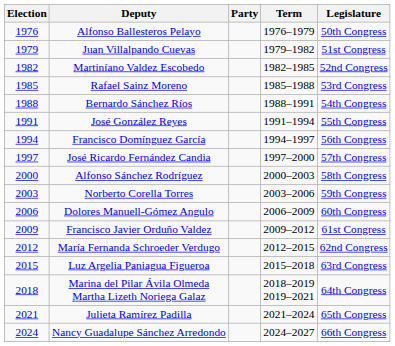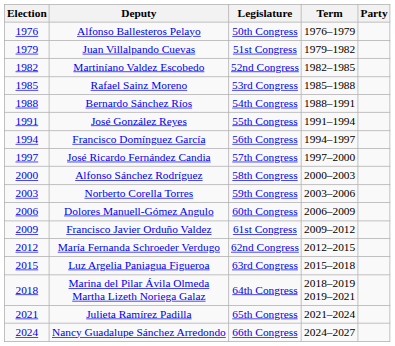 <table class="wikitable sortable" style="text-align: center">
 <tr>
 <th>Election</th>
 <th class="unsortable">Deputy</th>
+<th class="unsortable">Legislature</th>
+<th class="unsortable">Term</th>
 <th class="unsortable">Party</th>
-<th class="unsortable">Term</th>
-<th class="unsortable">Legislature</th>
 </tr>
 <tr>
 <td><a href='#'>1976</a></td>
 <td><a href='#'>Alfonso Ballesteros Pelayo</a></td>
+<td><a href='#'>50th Congress</a></td>
+<td>1976–1979</td>
 <td></td>
-<td>1976–1979</td>
-<td><a href='#'>50th Congress</a></td>
 </tr>
 <tr>
 <td><a href='#'>1979</a></td>
 <td><a href='#'>Juan Villalpando Cuevas</a></td>
+<td><a href='#'>51st Congress</a></td>
+<td>1979–1982</td>
 <td></td>
-<td>1979–1982</td>
-<td><a href='#'>51st Congress</a></td>
 </tr>
 <tr>
 <td><a href='#'>1982</a></td>
 <td><a href='#'>Martiníano Valdez Escobedo</a></td>
+<td><a href='#'>52nd Congress</a></td>
+<td>1982–1985</td>
 <td></td>
-<td>1982–1985</td>
-<td><a href='#'>52nd Congress</a></td>
 </tr>
 <tr>
 <td><a href='#'>1985</a></td>
 <td><a href='#'>Rafael Sainz Moreno</a></td>
+<td><a href='#'>53rd Congress</a></td>
+<td>1985–1988</td>
 <td></td>
-<td>1985–1988</td>
-<td><a href='#'>53rd Congress</a></td>
 </tr>
 <tr>
 <td><a href='#'>1988</a></td>
 <td><a href='#'>Bernardo Sánchez Ríos</a></td>
+<td><a href='#'>54th Congress</a></td>
+<td>1988–1991</td>
 <td></td>
-<td>1988–1991</td>
-<td><a href='#'>54th Congress</a></td>
 </tr>
 <tr>
 <td><a href='#'>1991</a></td>
 <td><a href='#'>José González Reyes</a></td>
+<td><a href='#'>55th Congress</a></td>
+<td>1991–1994</td>
 <td></td>
-<td>1991–1994</td>
-<td><a href='#'>55th Congress</a></td>
 </tr>
 <tr>
 <td><a href='#'>1994</a></td>
 <td><a href='#'>Francisco Domínguez García</a></td>
+<td><a href='#'>56th Congress</a></td>
+<td>1994–1997</td>
 <td></td>
-<td>1994–1997</td>
-<td><a href='#'>56th Congress</a></td>
 </tr>
 <tr>
 <td><a href='#'>1997</a></td>
 <td><a href='#'>José Ricardo Fernández Candia</a></td>
+<td><a href='#'>57th Congress</a></td>
+<td>1997–2000</td>
 <td></td>
-<td>1997–2000</td>
-<td><a href='#'>57th Congress</a></td>
 </tr>
 <tr>
 <td><a href='#'>2000</a></td>
 <td><a href='#'>Alfonso Sánchez Rodríguez</a></td>
+<td><a href='#'>58th Congress</a></td>
+<td>2000–2003</td>
 <td></td>
-<td>2000–2003</td>
-<td><a href='#'>58th Congress</a></td>
 </tr>
 <tr>
 <td><a href='#'>2003</a></td>
 <td><a href='#'>Norberto Corella Torres</a></td>
+<td><a href='#'>59th Congress</a></td>
+<td>2003–2006</td>
 <td></td>
-<td>2003–2006</td>
-<td><a href='#'>59th Congress</a></td>
 </tr>
 <tr>
 <td><a href='#'>2006</a></td>
 <td><a href='#'>Dolores Manuell-Gómez Angulo</a></td>
+<td><a href='#'>60th Congress</a></td>
+<td>2006–2009</td>
 <td></td>
-<td>2006–2009</td>
-<td><a href='#'>60th Congress</a></td>
 </tr>
 <tr>
 <td><a href='#'>2009</a></td>
 <td><a href='#'>Francisco Javier Orduño Valdez</a></td>
+<td><a href='#'>61st Congress</a></td>
+<td>2009–2012</td>
 <td></td>
-<td>2009–2012</td>
-<td><a href='#'>61st Congress</a></td>
 </tr>
 <tr>
 <td><a href='#'>2012</a></td>
 <td><a href='#'>María Fernanda Schroeder Verdugo</a></td>
+<td><a href='#'>62nd Congress</a></td>
+<td>2012–2015</td>
 <td></td>
-<td>2012–2015</td>
-<td><a href='#'>62nd Congress</a></td>
 </tr>
 <tr>
 <td><a href='#'>2015</a></td>
 <td><a href='#'>Luz Argelia Paniagua Figueroa</a></td>
+<td><a href='#'>63rd Congress</a></td>
+<td>2015–2018</td>
 <td></td>
-<td>2015–2018</td>
-<td><a href='#'>63rd Congress</a></td>
 </tr>
 <tr>
 <td><a href='#'>2018</a></td>
 <td><a href='#'>Marina del Pilar Ávila Olmeda</a><br><a href='#'>Martha Lizeth Noriega Galaz</a></td>
+<td><a href='#'>64th Congress</a></td>
+<td>2018–2019<br>2019–2021</td>
 <td></td>
-<td>2018–2019<br>2019–2021</td>
-<td><a href='#'>64th Congress</a></td>
 </tr>
 <tr>
 <td><a href='#'>2021</a></td>
 <td><a href='#'>Julieta Ramírez Padilla</a></td>
+<td><a href='#'>65th Congress</a></td>
+<td>2021–2024</td>
 <td></td>
-<td>2021–2024</td>
-<td><a href='#'>65th Congress</a></td>
 </tr>
 <tr>
 <td><a href='#'>2024</a></td>
 <td><a href='#'>Nancy Guadalupe Sánchez Arredondo</a></td>
+<td><a href='#'>66th Congress</a></td>
+<td>2024–2027</td>
 <td></td>
-<td>2024–2027</td>
-<td><a href='#'>66th Congress</a></td>
 </tr>
 </table>
